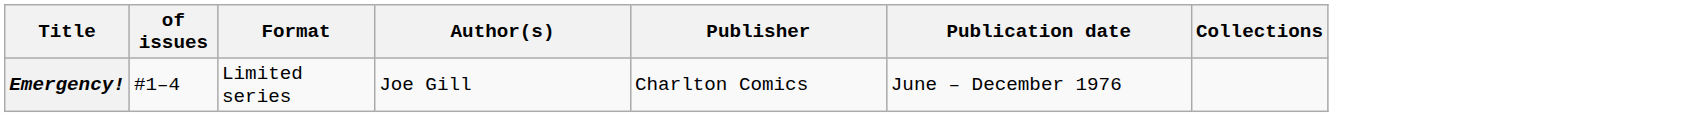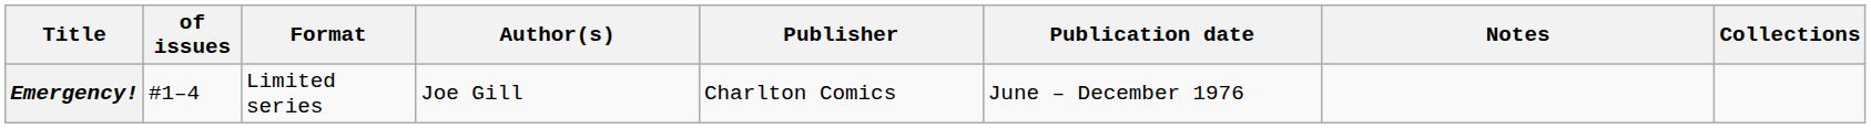 <table class="wikitable">
 <tr>
 <th>Title</th>
 <th style="width:40pt"> of issues</th>
 <th style="width:75pt">Format</th>
 <th style="width:125pt">Author(s)</th>
 <th style="width:125pt">Publisher</th>
 <th style="width:150pt">Publication date</th>
+<th style="width:175pt">Notes</th>
 <th>Collections</th>
 </tr>
 <tr>
 <th><em>Emergency!</em></th>
 <td>#1–4</td>
 <td>Limited series</td>
 <td>Joe Gill</td>
 <td>Charlton Comics</td>
 <td>June – December 1976</td>
 <td></td>
+<td></td>
 </tr>
 </table>
